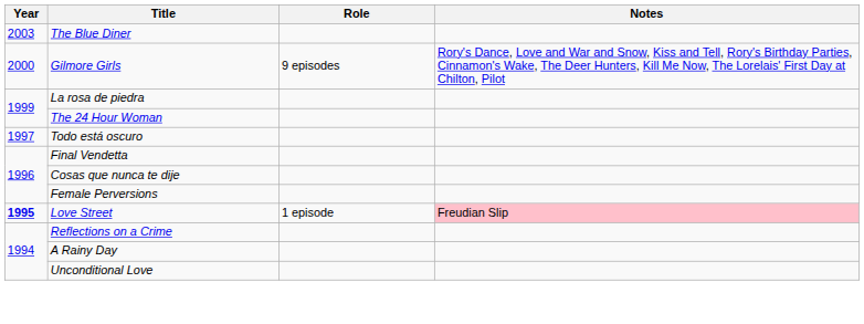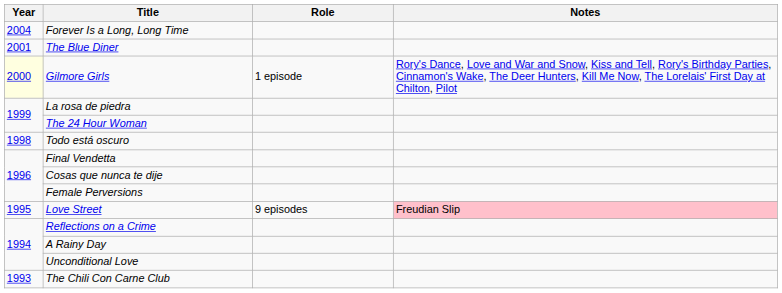 <table class="wikitable sortable" width="90%">
 <tr>
 <th width="50px">Year</th>
 <th width="300px">Title</th>
 <th width="200px">Role</th>
 <th class="unsortable">Notes</th>
 </tr>
 <tr>
-<td><a href='#'>2003</a></td>
+<td><a href='#'>2004</a></td>
+<td><em>Forever Is a Long, Long Time</em></td>
+<td></td>
+<td></td>
+</tr>
+<tr>
+<td><a href='#'>2001</a></td>
 <td><em><a href='#'>The Blue Diner</a></em></td>
 <td></td>
 <td></td>
 </tr>
 <tr>
-<td><a href='#'>2000</a></td>
+<td style="background: lightyellow;"><a href='#'>2000</a></td>
 <td><em><a href='#'>Gilmore Girls</a></em></td>
-<td>9 episodes</td>
+<td>1 episode</td>
 <td><a href='#'>Rory's Dance</a>, <a href='#'>Love and War and Snow</a>, <a href='#'>Kiss and Tell</a>, <a href='#'>Rory's Birthday Parties</a>, <a href='#'>Cinnamon's Wake</a>, <a href='#'>The Deer Hunters</a>, <a href='#'>Kill Me Now</a>, <a href='#'>The Lorelais' First Day at Chilton</a>, <a href='#'>Pilot</a></td>
 </tr>
 <tr>
 <td rowspan="2"><a href='#'>1999</a></td>
 <td><em>La rosa de piedra</em></td>
 <td></td>
 <td></td>
 </tr>
 <tr>
 <td><em><a href='#'>The 24 Hour Woman</a></em></td>
 <td></td>
 <td></td>
 </tr>
 <tr>
-<td><a href='#'>1997</a></td>
+<td><a href='#'>1998</a></td>
 <td><em>Todo está oscuro</em></td>
 <td></td>
 <td></td>
 </tr>
 <tr>
 <td rowspan="3"><a href='#'>1996</a></td>
 <td><em>Final Vendetta</em></td>
 <td></td>
 <td></td>
 </tr>
 <tr>
 <td><em>Cosas que nunca te dije</em></td>
 <td></td>
 <td></td>
 </tr>
 <tr>
 <td><em>Female Perversions</em></td>
 <td></td>
 <td></td>
 </tr>
 <tr>
-<td><strong><a href='#'>1995</a></strong></td>
+<td><a href='#'>1995</a></td>
 <td><em><a href='#'>Love Street</a></em></td>
-<td>1 episode</td>
+<td>9 episodes</td>
 <td style="background: pink;">Freudian Slip</td>
 </tr>
 <tr>
 <td rowspan="3"><a href='#'>1994</a></td>
 <td><em><a href='#'>Reflections on a Crime</a></em></td>
 <td></td>
 <td></td>
 </tr>
 <tr>
 <td><em>A Rainy Day</em></td>
 <td></td>
 <td></td>
 </tr>
 <tr>
 <td><em>Unconditional Love</em></td>
 <td></td>
 <td></td>
 </tr>
+<tr>
+<td><a href='#'>1993</a></td>
+<td><em>The Chili Con Carne Club</em></td>
+<td></td>
+<td></td>
+</tr>
 </table>
